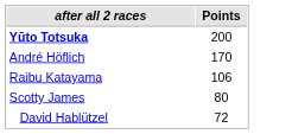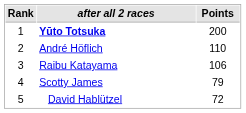 <table cellspacing="1" cellpadding="3" style="border:1px solid #aaa; font-size:86%;">
 <tr style="background:#e4e4e4;">
+<th style="border-bottom:1px solid #aaa; width:10px;">Rank</th>
 <th style="border-bottom:1px solid #aaa; width:200px;"><em>after all 2 races</em></th>
 <th style="border-bottom:1px solid #aaa; width:50px;">Points</th>
 </tr>
 <tr>
+<td align=center>1</td>
 <td><strong> <a href='#'>Yūto Totsuka</a></strong></td>
 <td align=center>200</td>
 </tr>
 <tr>
+<td align=center>2</td>
 <td> <a href='#'>André Höflich</a></td>
-<td align=center>170</td>
+<td align=center>110</td>
 </tr>
 <tr>
+<td align=center>3</td>
 <td> <a href='#'>Raibu Katayama</a></td>
 <td align=center>106</td>
 </tr>
 <tr>
+<td align=center>4</td>
 <td> <a href='#'>Scotty James</a></td>
-<td align=center>80</td>
+<td align=center>79</td>
 </tr>
 <tr>
+<td align=center>5</td>
 <td>   <a href='#'>David Hablützel</a></td>
 <td align=center>72</td>
 </tr>
 </table>
